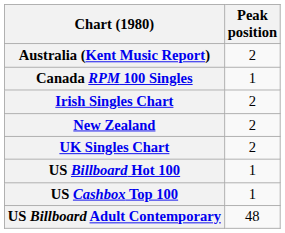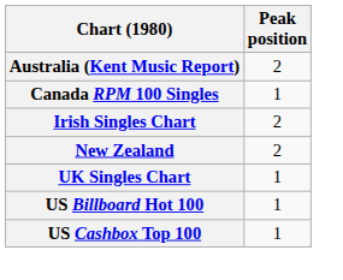 <table class="wikitable sortable plainrowheaders">
 <tr>
 <th scope="col">Chart (1980)</th>
 <th scope="col">Peak<br>position</th>
 </tr>
 <tr>
 <th scope="row">Australia (<a href='#'>Kent Music Report</a>)</th>
 <td style="text-align:center;">2</td>
 </tr>
 <tr>
 <th scope="row">Canada <a href='#'><em>RPM</em> 100 Singles</a></th>
 <td style="text-align:center;">1</td>
 </tr>
 <tr>
 <th scope="row"><a href='#'>Irish Singles Chart</a></th>
 <td style="text-align:center;">2</td>
 </tr>
 <tr>
 <th scope="row"><a href='#'>New Zealand</a></th>
 <td style="text-align:center;">2</td>
 </tr>
 <tr>
 <th scope="row"><a href='#'>UK Singles Chart</a></th>
-<td style="text-align:center;">2</td>
+<td style="text-align:center;">1</td>
 </tr>
 <tr>
 <th scope="row">US <a href='#'><em>Billboard</em> Hot 100</a></th>
 <td style="text-align:center;">1</td>
 </tr>
 <tr>
 <th scope="row">US <a href='#'><em>Cashbox</em> Top 100</a></th>
 <td style="text-align:center;">1</td>
 </tr>
-<tr>
-<th scope="row">US <em>Billboard</em> <a href='#'>Adult Contemporary</a></th>
-<td align="center">48</td>
-</tr>
 </table>
